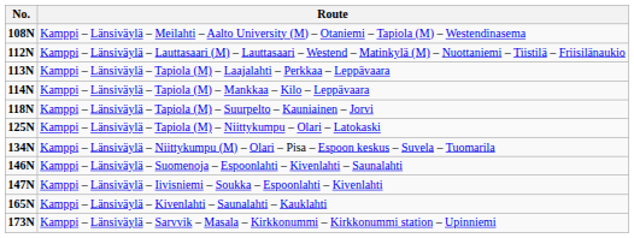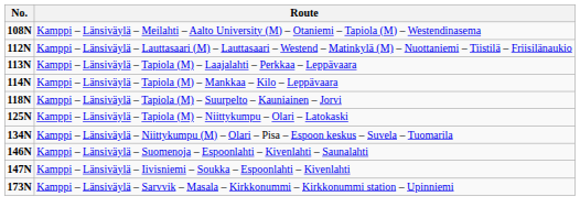 <table class="wikitable mw-collapsible mw-collapsed">
 <tr>
 <th>No.</th>
 <th>Route</th>
 </tr>
 <tr>
 <td><strong>108N</strong></td>
 <td><a href='#'>Kamppi</a> – <a href='#'>Länsiväylä</a> – <a href='#'>Meilahti</a> – <a href='#'>Aalto University (M)</a> – <a href='#'>Otaniemi</a> – <a href='#'>Tapiola (M)</a> – <a href='#'>Westendinasema</a></td>
 </tr>
 <tr>
 <td><strong>112N</strong></td>
 <td><a href='#'>Kamppi</a> – <a href='#'>Länsiväylä</a> – <a href='#'>Lauttasaari (M)</a> – <a href='#'>Lauttasaari</a> – <a href='#'>Westend</a> – <a href='#'>Matinkylä (M)</a> – <a href='#'>Nuottaniemi</a> – <a href='#'>Tiistilä</a> – <a href='#'>Friisilänaukio</a></td>
 </tr>
 <tr>
 <td><strong>113N</strong></td>
 <td><a href='#'>Kamppi</a> – <a href='#'>Länsiväylä</a> – <a href='#'>Tapiola (M)</a> – <a href='#'>Laajalahti</a> – <a href='#'>Perkkaa</a> – <a href='#'>Leppävaara</a></td>
 </tr>
 <tr>
 <td><strong>114N</strong></td>
 <td><a href='#'>Kamppi</a> – <a href='#'>Länsiväylä</a> – <a href='#'>Tapiola (M)</a> – <a href='#'>Mankkaa</a> – <a href='#'>Kilo</a> – <a href='#'>Leppävaara</a></td>
 </tr>
 <tr>
 <td><strong>118N</strong></td>
 <td><a href='#'>Kamppi</a> – <a href='#'>Länsiväylä</a> – <a href='#'>Tapiola (M)</a> – <a href='#'>Suurpelto</a> – <a href='#'>Kauniainen</a> – <a href='#'>Jorvi</a></td>
 </tr>
 <tr>
 <td><strong>125N</strong></td>
 <td><a href='#'>Kamppi</a> – <a href='#'>Länsiväylä</a> – <a href='#'>Tapiola (M)</a> – <a href='#'>Niittykumpu</a> – <a href='#'>Olari</a> – <a href='#'>Latokaski</a></td>
 </tr>
 <tr>
 <td><strong>134N</strong></td>
 <td><a href='#'>Kamppi</a> – <a href='#'>Länsiväylä</a> – <a href='#'>Niittykumpu (M)</a> – <a href='#'>Olari</a> – Pisa – <a href='#'>Espoon keskus</a> – <a href='#'>Suvela</a> – <a href='#'>Tuomarila</a></td>
 </tr>
 <tr>
 <td><strong>146N</strong></td>
 <td><a href='#'>Kamppi</a> – <a href='#'>Länsiväylä</a> – <a href='#'>Suomenoja</a> – <a href='#'>Espoonlahti</a> – <a href='#'>Kivenlahti</a> – <a href='#'>Saunalahti</a></td>
 </tr>
 <tr>
 <td><strong>147N</strong></td>
 <td><a href='#'>Kamppi</a> – <a href='#'>Länsiväylä</a> – <a href='#'>Iivisniemi</a> – <a href='#'>Soukka</a> – <a href='#'>Espoonlahti</a> – <a href='#'>Kivenlahti</a></td>
 </tr>
 <tr>
-<td><strong>165N</strong></td>
-<td><a href='#'>Kamppi</a> – <a href='#'>Länsiväylä</a> – <a href='#'>Kivenlahti</a> – <a href='#'>Saunalahti</a> – <a href='#'>Kauklahti</a></td>
-</tr>
-<tr>
 <td><strong>173N</strong></td>
 <td><a href='#'>Kamppi</a> – <a href='#'>Länsiväylä</a> – <a href='#'>Sarvvik</a> – <a href='#'>Masala</a> – <a href='#'>Kirkkonummi</a> – <a href='#'>Kirkkonummi station</a> – <a href='#'>Upinniemi</a></td>
 </tr>
 </table>
